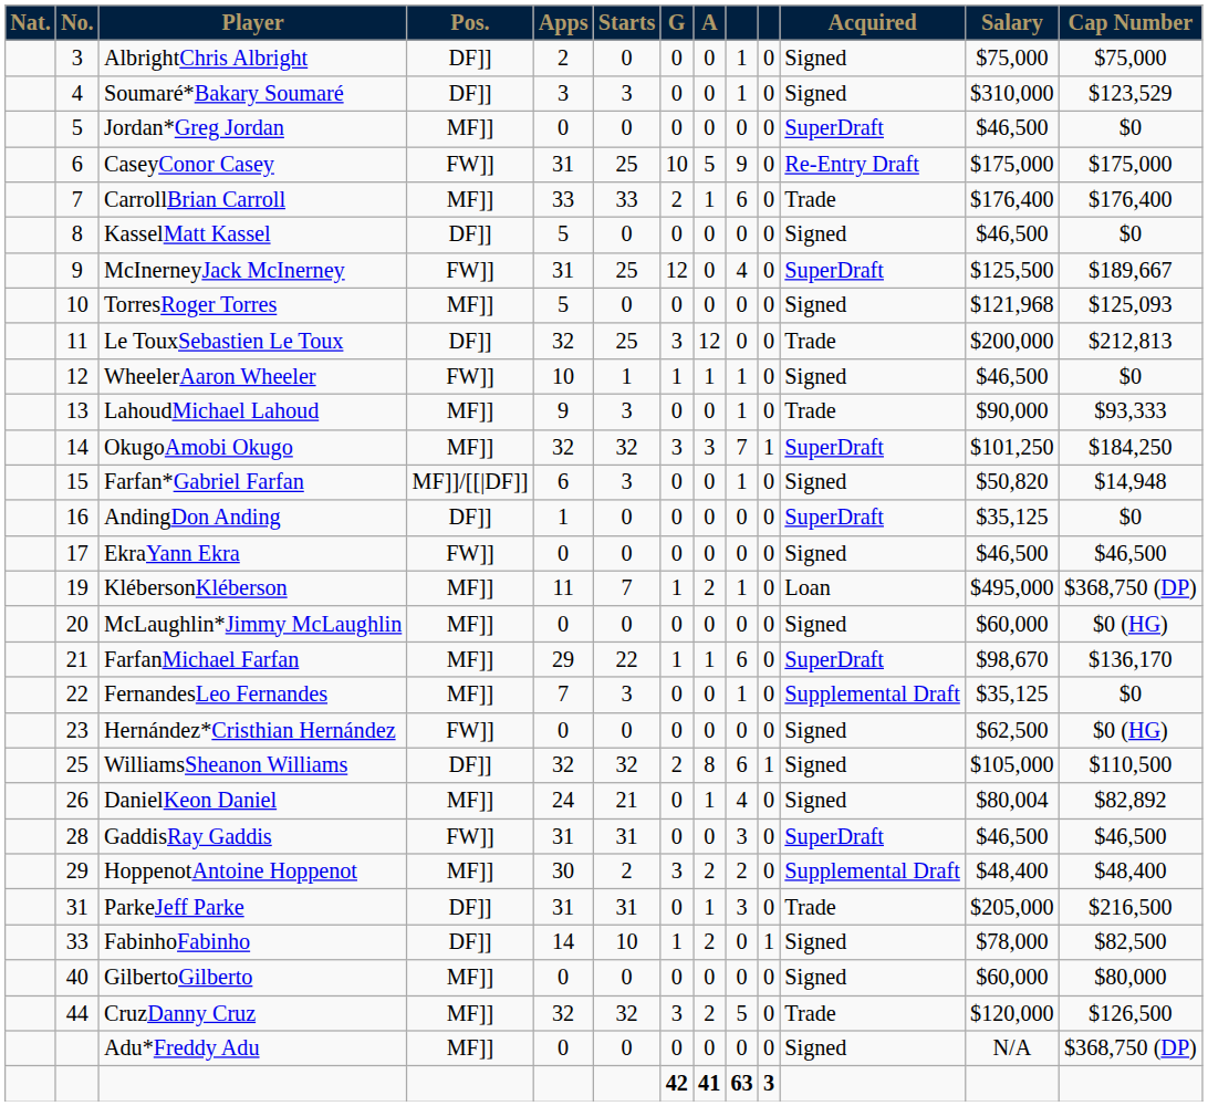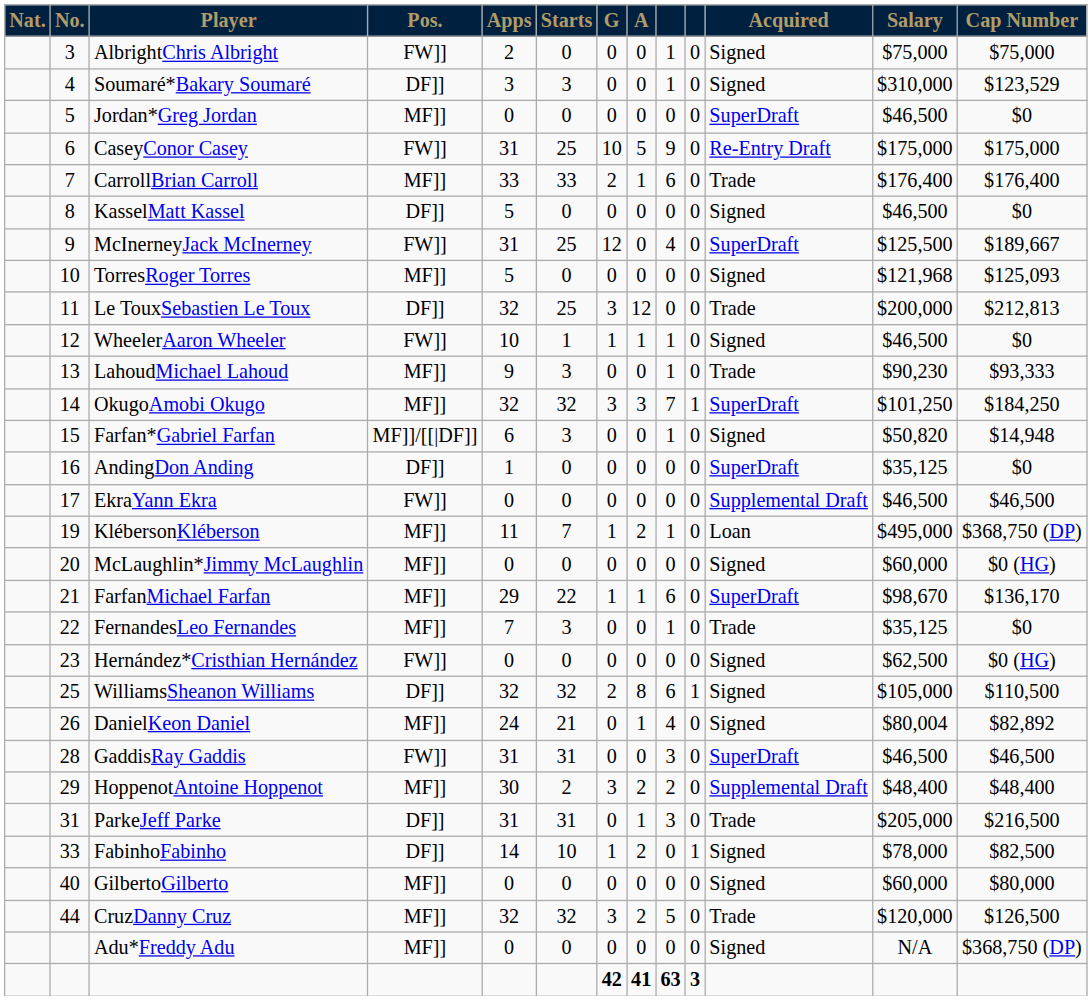 <table | class="wikitable sortable">
 <tr>
 <th style="background:#002040; color:#B19B69; text-align:center;">Nat.</th>
 <th style="background:#002040; color:#B19B69; text-align:center;">No.</th>
 <th style="background:#002040; color:#B19B69; text-align:center;">Player</th>
 <th style="background:#002040; color:#B19B69; text-align:center;">Pos.</th>
 <th style="background:#002040; color:#B19B69; text-align:center;">Apps</th>
 <th style="background:#002040; color:#B19B69; text-align:center;">Starts</th>
 <th style="background:#002040; color:#B19B69; text-align:center;">G</th>
 <th style="background:#002040; color:#B19B69; text-align:center;">A</th>
 <th style="background:#002040; color:#B19B69; text-align:center;"></th>
 <th style="background:#002040; color:#B19B69; text-align:center;"></th>
 <th style="background:#002040; color:#B19B69; text-align:center;">Acquired</th>
 <th style="background:#002040; color:#B19B69; text-align:center;">Salary</th>
 <th style="background:#002040; color:#B19B69; text-align:center;">Cap Number</th>
 </tr>
 <tr align=center>
 <td></td>
 <td>3</td>
 <td align=left><span>Albright</span><a href='#'>Chris Albright</a></td>
-<td [[>DF]]</td>
+<td [[>FW]]</td>
 <td>2</td>
 <td>0</td>
 <td>0</td>
 <td>0</td>
 <td>1</td>
 <td>0</td>
 <td align=left>Signed</td>
 <td>$75,000</td>
 <td>$75,000</td>
 </tr>
 <tr align=center>
 <td></td>
 <td>4</td>
 <td align=left><span>Soumaré</span>*<a href='#'>Bakary Soumaré</a></td>
 <td [[>DF]]</td>
 <td>3</td>
 <td>3</td>
 <td>0</td>
 <td>0</td>
 <td>1</td>
 <td>0</td>
 <td align=left>Signed</td>
 <td>$310,000</td>
 <td>$123,529</td>
 </tr>
 <tr align=center>
 <td></td>
 <td>5</td>
 <td align=left><span>Jordan</span>*<a href='#'>Greg Jordan</a></td>
 <td [[>MF]]</td>
 <td>0</td>
 <td>0</td>
 <td>0</td>
 <td>0</td>
 <td>0</td>
 <td>0</td>
 <td align=left><a href='#'>SuperDraft</a></td>
 <td>$46,500</td>
 <td>$0</td>
 </tr>
 <tr align=center>
 <td></td>
 <td>6</td>
 <td align=left><span>Casey</span><a href='#'>Conor Casey</a></td>
 <td [[>FW]]</td>
 <td>31</td>
 <td>25</td>
 <td>10</td>
 <td>5</td>
 <td>9</td>
 <td>0</td>
 <td align=left><a href='#'>Re-Entry Draft</a></td>
 <td>$175,000</td>
 <td>$175,000</td>
 </tr>
 <tr align=center>
 <td></td>
 <td>7</td>
 <td align=left><span>Carroll</span><a href='#'>Brian Carroll</a></td>
 <td [[>MF]]</td>
 <td>33</td>
 <td>33</td>
 <td>2</td>
 <td>1</td>
 <td>6</td>
 <td>0</td>
 <td align=left>Trade</td>
 <td>$176,400</td>
 <td>$176,400</td>
 </tr>
 <tr align=center>
 <td></td>
 <td>8</td>
 <td align=left><span>Kassel</span><a href='#'>Matt Kassel</a></td>
 <td [[>DF]]</td>
 <td>5</td>
 <td>0</td>
 <td>0</td>
 <td>0</td>
 <td>0</td>
 <td>0</td>
 <td align=left>Signed</td>
 <td>$46,500</td>
 <td>$0</td>
 </tr>
 <tr align=center>
 <td></td>
 <td>9</td>
 <td align=left><span>McInerney</span><a href='#'>Jack McInerney</a></td>
 <td [[>FW]]</td>
 <td>31</td>
 <td>25</td>
 <td>12</td>
 <td>0</td>
 <td>4</td>
 <td>0</td>
 <td align=left><a href='#'>SuperDraft</a></td>
 <td>$125,500</td>
 <td>$189,667</td>
 </tr>
 <tr align=center>
 <td></td>
 <td>10</td>
 <td align=left><span>Torres</span><a href='#'>Roger Torres</a></td>
 <td [[>MF]]</td>
 <td>5</td>
 <td>0</td>
 <td>0</td>
 <td>0</td>
 <td>0</td>
 <td>0</td>
 <td align=left>Signed</td>
 <td>$121,968</td>
 <td>$125,093</td>
 </tr>
 <tr align=center>
 <td></td>
 <td>11</td>
 <td align=left><span>Le Toux</span><a href='#'>Sebastien Le Toux</a></td>
 <td [[>DF]]</td>
 <td>32</td>
 <td>25</td>
 <td>3</td>
 <td>12</td>
 <td>0</td>
 <td>0</td>
 <td align=left>Trade</td>
 <td>$200,000</td>
 <td>$212,813</td>
 </tr>
 <tr align=center>
 <td></td>
 <td>12</td>
 <td align=left><span>Wheeler</span><a href='#'>Aaron Wheeler</a></td>
 <td [[>FW]]</td>
 <td>10</td>
 <td>1</td>
 <td>1</td>
 <td>1</td>
 <td>1</td>
 <td>0</td>
 <td align=left>Signed</td>
 <td>$46,500</td>
 <td>$0</td>
 </tr>
 <tr align=center>
 <td></td>
 <td>13</td>
 <td align=left><span>Lahoud</span><a href='#'>Michael Lahoud</a></td>
 <td [[>MF]]</td>
 <td>9</td>
 <td>3</td>
 <td>0</td>
 <td>0</td>
 <td>1</td>
 <td>0</td>
 <td align=left>Trade</td>
-<td>$90,000</td>
+<td>$90,230</td>
 <td>$93,333</td>
 </tr>
 <tr align=center>
 <td></td>
 <td>14</td>
 <td align=left><span>Okugo</span><a href='#'>Amobi Okugo</a></td>
 <td [[>MF]]</td>
 <td>32</td>
 <td>32</td>
 <td>3</td>
 <td>3</td>
 <td>7</td>
 <td>1</td>
 <td align=left><a href='#'>SuperDraft</a></td>
 <td>$101,250</td>
 <td>$184,250</td>
 </tr>
 <tr align=center>
 <td></td>
 <td>15</td>
 <td align=left><span>Farfan</span>*<a href='#'>Gabriel Farfan</a></td>
 <td [[>MF]]/[[|DF]]</td>
 <td>6</td>
 <td>3</td>
 <td>0</td>
 <td>0</td>
 <td>1</td>
 <td>0</td>
 <td align=left>Signed</td>
 <td>$50,820</td>
 <td>$14,948</td>
 </tr>
 <tr align=center>
 <td></td>
 <td>16</td>
 <td align=left><span>Anding</span><a href='#'>Don Anding</a></td>
 <td [[>DF]]</td>
 <td>1</td>
 <td>0</td>
 <td>0</td>
 <td>0</td>
 <td>0</td>
 <td>0</td>
 <td align=left><a href='#'>SuperDraft</a></td>
 <td>$35,125</td>
 <td>$0</td>
 </tr>
 <tr align=center>
 <td></td>
 <td>17</td>
 <td align=left><span>Ekra</span><a href='#'>Yann Ekra</a></td>
 <td [[>FW]]</td>
 <td>0</td>
 <td>0</td>
 <td>0</td>
 <td>0</td>
 <td>0</td>
 <td>0</td>
-<td align=left>Signed</td>
+<td align=left><a href='#'>Supplemental Draft</a></td>
 <td>$46,500</td>
 <td>$46,500</td>
 </tr>
 <tr align=center>
 <td></td>
 <td>19</td>
 <td align=left><span>Kléberson</span><a href='#'>Kléberson</a></td>
 <td [[>MF]]</td>
 <td>11</td>
 <td>7</td>
 <td>1</td>
 <td>2</td>
 <td>1</td>
 <td>0</td>
 <td align=left>Loan</td>
 <td>$495,000</td>
 <td>$368,750 (<a href='#'>DP</a>)</td>
 </tr>
 <tr align=center>
 <td></td>
 <td>20</td>
 <td align=left><span>McLaughlin</span>*<a href='#'>Jimmy McLaughlin</a></td>
 <td [[>MF]]</td>
 <td>0</td>
 <td>0</td>
 <td>0</td>
 <td>0</td>
 <td>0</td>
 <td>0</td>
 <td align=left>Signed</td>
 <td>$60,000</td>
 <td>$0 (<a href='#'>HG</a>)</td>
 </tr>
 <tr align=center>
 <td></td>
 <td>21</td>
 <td align=left><span>Farfan</span><a href='#'>Michael Farfan</a></td>
 <td [[>MF]]</td>
 <td>29</td>
 <td>22</td>
 <td>1</td>
 <td>1</td>
 <td>6</td>
 <td>0</td>
 <td align=left><a href='#'>SuperDraft</a></td>
 <td>$98,670</td>
 <td>$136,170</td>
 </tr>
 <tr align=center>
 <td></td>
 <td>22</td>
 <td align=left><span>Fernandes</span><a href='#'>Leo Fernandes</a></td>
 <td [[>MF]]</td>
 <td>7</td>
 <td>3</td>
 <td>0</td>
 <td>0</td>
 <td>1</td>
 <td>0</td>
-<td align=left><a href='#'>Supplemental Draft</a></td>
+<td align=left>Trade</td>
 <td>$35,125</td>
 <td>$0</td>
 </tr>
 <tr align=center>
 <td></td>
 <td>23</td>
 <td align=left><span>Hernández</span>*<a href='#'>Cristhian Hernández</a></td>
 <td [[>FW]]</td>
 <td>0</td>
 <td>0</td>
 <td>0</td>
 <td>0</td>
 <td>0</td>
 <td>0</td>
 <td align=left>Signed</td>
 <td>$62,500</td>
 <td>$0 (<a href='#'>HG</a>)</td>
 </tr>
 <tr align=center>
 <td></td>
 <td>25</td>
 <td align=left><span>Williams</span><a href='#'>Sheanon Williams</a></td>
 <td [[>DF]]</td>
 <td>32</td>
 <td>32</td>
 <td>2</td>
 <td>8</td>
 <td>6</td>
 <td>1</td>
 <td align=left>Signed</td>
 <td>$105,000</td>
 <td>$110,500</td>
 </tr>
 <tr align=center>
 <td></td>
 <td>26</td>
 <td align=left><span>Daniel</span><a href='#'>Keon Daniel</a></td>
 <td [[>MF]]</td>
 <td>24</td>
 <td>21</td>
 <td>0</td>
 <td>1</td>
 <td>4</td>
 <td>0</td>
 <td align=left>Signed</td>
 <td>$80,004</td>
 <td>$82,892</td>
 </tr>
 <tr align=center>
 <td></td>
 <td>28</td>
 <td align=left><span>Gaddis</span><a href='#'>Ray Gaddis</a></td>
 <td [[>FW]]</td>
 <td>31</td>
 <td>31</td>
 <td>0</td>
 <td>0</td>
 <td>3</td>
 <td>0</td>
 <td align=left><a href='#'>SuperDraft</a></td>
 <td>$46,500</td>
 <td>$46,500</td>
 </tr>
 <tr align=center>
 <td></td>
 <td>29</td>
 <td align=left><span>Hoppenot</span><a href='#'>Antoine Hoppenot</a></td>
 <td [[>MF]]</td>
 <td>30</td>
 <td>2</td>
 <td>3</td>
 <td>2</td>
 <td>2</td>
 <td>0</td>
 <td align=left><a href='#'>Supplemental Draft</a></td>
 <td>$48,400</td>
 <td>$48,400</td>
 </tr>
 <tr align=center>
 <td></td>
 <td>31</td>
 <td align=left><span>Parke</span><a href='#'>Jeff Parke</a></td>
 <td [[>DF]]</td>
 <td>31</td>
 <td>31</td>
 <td>0</td>
 <td>1</td>
 <td>3</td>
 <td>0</td>
 <td align=left>Trade</td>
 <td>$205,000</td>
 <td>$216,500</td>
 </tr>
 <tr align=center>
 <td></td>
 <td>33</td>
 <td align=left><span>Fabinho</span><a href='#'>Fabinho</a></td>
 <td [[>DF]]</td>
 <td>14</td>
 <td>10</td>
 <td>1</td>
 <td>2</td>
 <td>0</td>
 <td>1</td>
 <td align=left>Signed</td>
 <td>$78,000</td>
 <td>$82,500</td>
 </tr>
 <tr align=center>
 <td></td>
 <td>40</td>
 <td align=left><span>Gilberto</span><a href='#'>Gilberto</a></td>
 <td [[>MF]]</td>
 <td>0</td>
 <td>0</td>
 <td>0</td>
 <td>0</td>
 <td>0</td>
 <td>0</td>
 <td align=left>Signed</td>
 <td>$60,000</td>
 <td>$80,000</td>
 </tr>
 <tr align=center>
 <td></td>
 <td>44</td>
 <td align=left><span>Cruz</span><a href='#'>Danny Cruz</a></td>
 <td [[>MF]]</td>
 <td>32</td>
 <td>32</td>
 <td>3</td>
 <td>2</td>
 <td>5</td>
 <td>0</td>
 <td align=left>Trade</td>
 <td>$120,000</td>
 <td>$126,500</td>
 </tr>
 <tr align=center>
 <td></td>
 <td></td>
 <td align=left><span>Adu</span>*<a href='#'>Freddy Adu</a></td>
 <td [[>MF]]</td>
 <td>0</td>
 <td>0</td>
 <td>0</td>
 <td>0</td>
 <td>0</td>
 <td>0</td>
 <td align=left>Signed</td>
 <td>N/A</td>
 <td>$368,750 (<a href='#'>DP</a>)</td>
 </tr>
 <tr style="text-align:center;" class="sortbottom">
 <td></td>
 <td></td>
 <td></td>
 <td></td>
 <td></td>
 <td></td>
 <td><strong>42</strong></td>
 <td><strong>41</strong></td>
 <td><strong>63</strong></td>
 <td><strong>3</strong></td>
 <td></td>
 <td></td>
 <td></td>
 </tr>
 </table>
